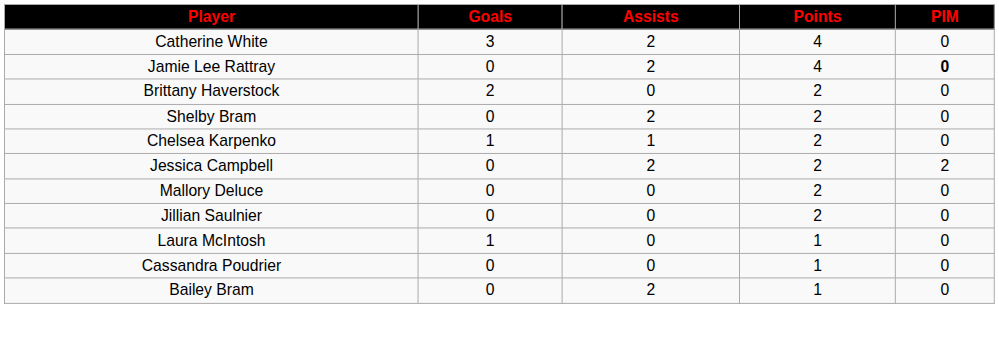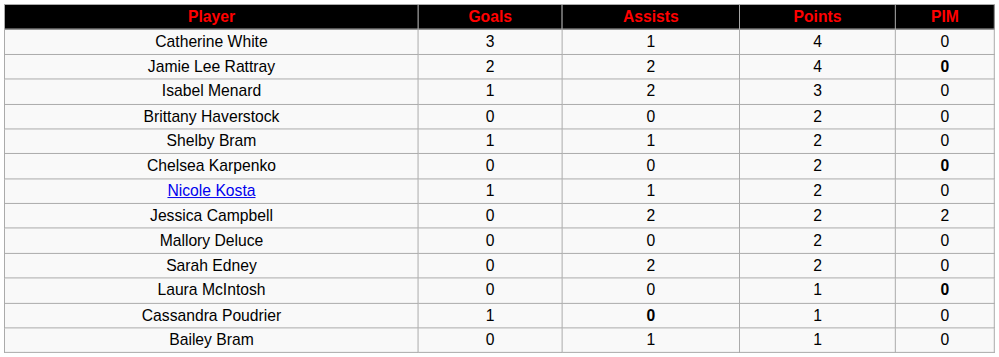 <table class="wikitable" style="width:80%;">
 <tr style="text-align:center; background:black; color:red;">
 <td><strong>Player</strong></td>
 <td><strong>Goals</strong></td>
 <td><strong>Assists</strong></td>
 <td><strong>Points</strong></td>
 <td><strong>PIM</strong></td>
 </tr>
 <tr style="text-align:center;" bgcolor="">
 <td>Catherine White</td>
 <td>3</td>
-<td>2</td>
+<td>1</td>
 <td>4</td>
 <td>0</td>
 </tr>
 <tr style="text-align:center;" bgcolor="">
 <td>Jamie Lee Rattray</td>
-<td>0</td>
+<td>2</td>
 <td>2</td>
 <td>4</td>
 <td><strong>0</strong></td>
 </tr>
 <tr style="text-align:center;" bgcolor="">
+<td>Isabel Menard</td>
+<td>1</td>
+<td>2</td>
+<td>3</td>
+<td>0</td>
+</tr>
+<tr style="text-align:center;" bgcolor="">
 <td>Brittany Haverstock</td>
-<td>2</td>
+<td>0</td>
 <td>0</td>
 <td>2</td>
 <td>0</td>
 </tr>
 <tr style="text-align:center;" bgcolor="">
 <td>Shelby Bram</td>
-<td>0</td>
-<td>2</td>
+<td>1</td>
+<td>1</td>
 <td>2</td>
 <td>0</td>
 </tr>
 <tr style="text-align:center;" bgcolor="">
 <td>Chelsea Karpenko</td>
+<td>0</td>
+<td>0</td>
+<td>2</td>
+<td><strong>0</strong></td>
+</tr>
+<tr style="text-align:center;" bgcolor="">
+<td><a href='#'>Nicole Kosta</a></td>
 <td>1</td>
 <td>1</td>
 <td>2</td>
 <td>0</td>
 </tr>
 <tr style="text-align:center;" bgcolor="">
 <td>Jessica Campbell</td>
 <td>0</td>
 <td>2</td>
 <td>2</td>
 <td>2</td>
 </tr>
 <tr style="text-align:center;" bgcolor="">
 <td>Mallory Deluce</td>
 <td>0</td>
 <td>0</td>
 <td>2</td>
 <td>0</td>
 </tr>
 <tr style="text-align:center;" bgcolor="">
-<td>Jillian Saulnier</td>
+<td>Sarah Edney</td>
 <td>0</td>
-<td>0</td>
+<td>2</td>
 <td>2</td>
 <td>0</td>
 </tr>
 <tr style="text-align:center;" bgcolor="">
 <td>Laura McIntosh</td>
-<td>1</td>
+<td>0</td>
 <td>0</td>
 <td>1</td>
-<td>0</td>
+<td><strong>0</strong></td>
 </tr>
 <tr style="text-align:center;" bgcolor="">
 <td>Cassandra Poudrier</td>
-<td>0</td>
-<td>0</td>
+<td>1</td>
+<td><strong>0</strong></td>
 <td>1</td>
 <td>0</td>
 </tr>
 <tr style="text-align:center;" bgcolor="">
 <td>Bailey Bram</td>
 <td>0</td>
-<td>2</td>
+<td>1</td>
 <td>1</td>
 <td>0</td>
 </tr>
 </table>
